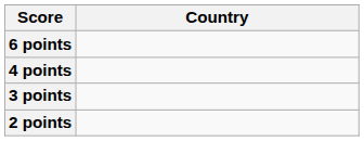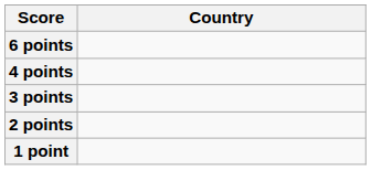 <table class="wikitable">
 <tr>
 </tr>
 <tr>
 <th scope="col" width=20%>Score</th>
 <th scope="col">Country</th>
 </tr>
 <tr>
 <th scope="row">6 points</th>
 <td></td>
 </tr>
 <tr>
 <th scope="row">4 points</th>
 <td></td>
 </tr>
 <tr>
 <th scope="row">3 points</th>
 <td></td>
 </tr>
 <tr>
 <th scope="row">2 points</th>
 <td></td>
 </tr>
+<tr>
+<th scope="row">1 point</th>
+<td></td>
+</tr>
 </table>
